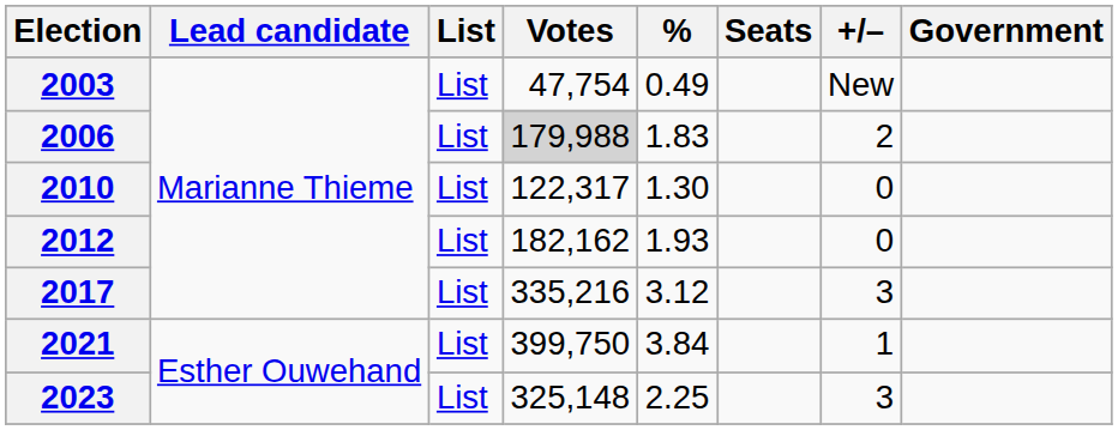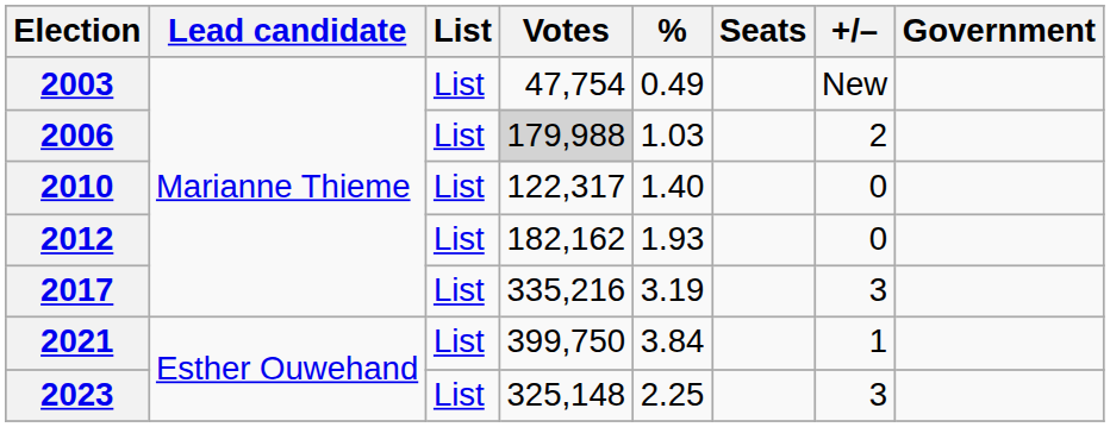 <table class="wikitable" style="text-align: right;">
 <tr>
 <th>Election</th>
 <th><a href='#'>Lead candidate</a></th>
 <th>List</th>
 <th>Votes</th>
 <th>%</th>
 <th>Seats</th>
 <th>+/–</th>
 <th>Government</th>
 </tr>
 <tr>
 <th><a href='#'>2003</a></th>
 <td rowspan="5" align="left"><a href='#'>Marianne Thieme</a></td>
 <td align="left"><a href='#'>List</a></td>
 <td>47,754</td>
 <td>0.49</td>
 <td></td>
 <td>New</td>
 <td></td>
 </tr>
 <tr>
 <th><a href='#'>2006</a></th>
 <td align="left"><a href='#'>List</a></td>
 <td style="background: lightgrey;">179,988</td>
-<td>1.83</td>
+<td>1.03</td>
 <td></td>
 <td> 2</td>
 <td></td>
 </tr>
 <tr>
 <th><a href='#'>2010</a></th>
 <td align="left"><a href='#'>List</a></td>
 <td>122,317</td>
-<td>1.30</td>
+<td>1.40</td>
 <td></td>
 <td> 0</td>
 <td></td>
 </tr>
 <tr>
 <th><a href='#'>2012</a></th>
 <td align="left"><a href='#'>List</a></td>
 <td>182,162</td>
 <td>1.93</td>
 <td></td>
 <td> 0</td>
 <td></td>
 </tr>
 <tr>
 <th><a href='#'>2017</a></th>
 <td align="left"><a href='#'>List</a></td>
 <td>335,216</td>
-<td>3.12</td>
+<td>3.19</td>
 <td></td>
 <td> 3</td>
 <td></td>
 </tr>
 <tr>
 <th><a href='#'>2021</a></th>
 <td align="left" rowspan="2"><a href='#'>Esther Ouwehand</a></td>
 <td align="left"><a href='#'>List</a></td>
 <td>399,750</td>
 <td>3.84</td>
 <td></td>
 <td> 1</td>
 <td></td>
 </tr>
 <tr>
 <th><a href='#'>2023</a></th>
 <td align="left"><a href='#'>List</a></td>
 <td>325,148</td>
 <td>2.25</td>
 <td></td>
 <td> 3</td>
 <td></td>
 </tr>
 </table>
